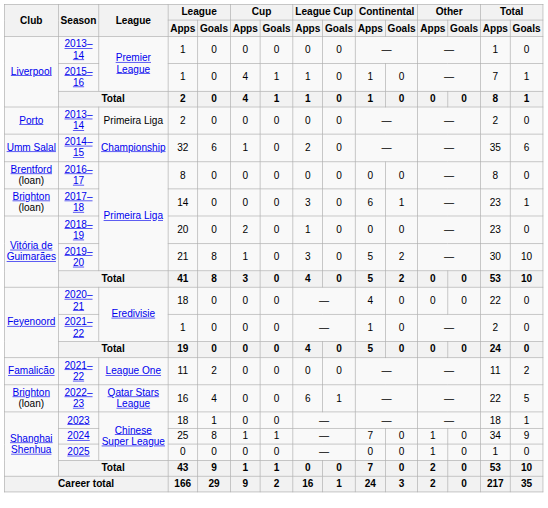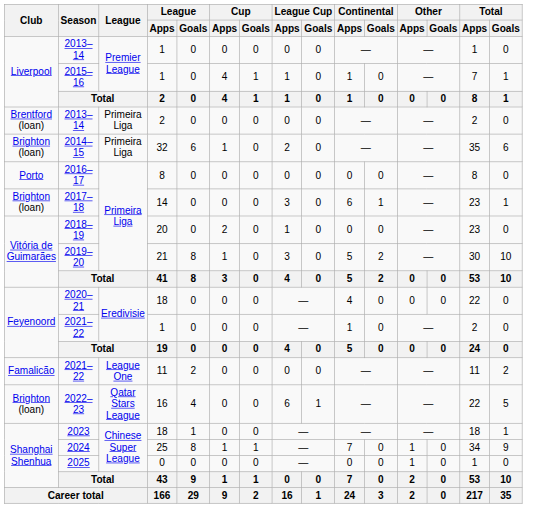 <table class="wikitable" style="text-align:center">
 <tr>
 <th rowspan="2">Club</th>
 <th rowspan="2">Season</th>
 <th rowspan="2">League</th>
 <th colspan="2">League</th>
 <th colspan="2">Cup</th>
 <th colspan="2">League Cup</th>
 <th colspan="2">Continental</th>
 <th colspan="2">Other</th>
 <th colspan="2">Total</th>
 </tr>
 <tr>
 <th>Apps</th>
 <th>Goals</th>
 <th>Apps</th>
 <th>Goals</th>
 <th>Apps</th>
 <th>Goals</th>
 <th>Apps</th>
 <th>Goals</th>
 <th>Apps</th>
 <th>Goals</th>
 <th>Apps</th>
 <th>Goals</th>
 </tr>
 <tr>
 <td rowspan="3"><a href='#'>Liverpool</a></td>
 <td><a href='#'>2013–14</a></td>
 <td rowspan="2"><a href='#'>Premier League</a></td>
 <td>1</td>
 <td>0</td>
 <td>0</td>
 <td>0</td>
 <td>0</td>
 <td>0</td>
 <td colspan=2>—</td>
 <td colspan=2>—</td>
 <td>1</td>
 <td>0</td>
 </tr>
 <tr>
 <td><a href='#'>2015–16</a></td>
 <td>1</td>
 <td>0</td>
 <td>4</td>
 <td>1</td>
 <td>1</td>
 <td>0</td>
 <td>1</td>
 <td>0</td>
 <td colspan=2>—</td>
 <td>7</td>
 <td>1</td>
 </tr>
 <tr>
 <th colspan="2">Total</th>
 <th>2</th>
 <th>0</th>
 <th>4</th>
 <th>1</th>
 <th>1</th>
 <th>0</th>
 <th>1</th>
 <th>0</th>
 <th>0</th>
 <th>0</th>
 <th>8</th>
 <th>1</th>
 </tr>
 <tr>
-<td><a href='#'>Porto</a></td>
+<td><a href='#'>Brentford</a> (loan)</td>
 <td><a href='#'>2013–14</a></td>
 <td>Primeira Liga</td>
 <td>2</td>
 <td>0</td>
 <td>0</td>
 <td>0</td>
 <td>0</td>
 <td>0</td>
 <td colspan=2>—</td>
 <td colspan=2>—</td>
 <td>2</td>
 <td>0</td>
 </tr>
 <tr>
-<td><a href='#'>Umm Salal</a></td>
+<td><a href='#'>Brighton</a> (loan)</td>
 <td><a href='#'>2014–15</a></td>
-<td><a href='#'>Championship</a></td>
+<td>Primeira Liga</td>
 <td>32</td>
 <td>6</td>
 <td>1</td>
 <td>0</td>
 <td>2</td>
 <td>0</td>
 <td colspan=2>—</td>
 <td colspan=2>—</td>
 <td>35</td>
 <td>6</td>
 </tr>
 <tr>
-<td><a href='#'>Brentford</a> (loan)</td>
+<td><a href='#'>Porto</a></td>
 <td><a href='#'>2016–17</a></td>
 <td rowspan="4"><a href='#'>Primeira Liga</a></td>
 <td>8</td>
 <td>0</td>
 <td>0</td>
 <td>0</td>
 <td>0</td>
 <td>0</td>
 <td>0</td>
 <td>0</td>
 <td colspan=2>—</td>
 <td>8</td>
 <td>0</td>
 </tr>
 <tr>
 <td><a href='#'>Brighton</a> (loan)</td>
 <td><a href='#'>2017–18</a></td>
 <td>14</td>
 <td>0</td>
 <td>0</td>
 <td>0</td>
 <td>3</td>
 <td>0</td>
 <td>6</td>
 <td>1</td>
 <td colspan=2>—</td>
 <td>23</td>
 <td>1</td>
 </tr>
 <tr>
 <td rowspan="3"><a href='#'>Vitória de Guimarães</a></td>
 <td><a href='#'>2018–19</a></td>
 <td>20</td>
 <td>0</td>
 <td>2</td>
 <td>0</td>
 <td>1</td>
 <td>0</td>
 <td>0</td>
 <td>0</td>
 <td colspan=2>—</td>
 <td>23</td>
 <td>0</td>
 </tr>
 <tr>
 <td><a href='#'>2019–20</a></td>
 <td>21</td>
 <td>8</td>
 <td>1</td>
 <td>0</td>
 <td>3</td>
 <td>0</td>
 <td>5</td>
 <td>2</td>
 <td colspan=2>—</td>
 <td>30</td>
 <td>10</td>
 </tr>
 <tr>
 <th colspan="2">Total</th>
 <th>41</th>
 <th>8</th>
 <th>3</th>
 <th>0</th>
 <th>4</th>
 <th>0</th>
 <th>5</th>
 <th>2</th>
 <th>0</th>
 <th>0</th>
 <th>53</th>
 <th>10</th>
 </tr>
 <tr>
 <td rowspan="3"><a href='#'>Feyenoord</a></td>
 <td><a href='#'>2020–21</a></td>
 <td rowspan="2"><a href='#'>Eredivisie</a></td>
 <td>18</td>
 <td>0</td>
 <td>0</td>
 <td>0</td>
 <td colspan=2>—</td>
 <td>4</td>
 <td>0</td>
 <td>0</td>
 <td>0</td>
 <td>22</td>
 <td>0</td>
 </tr>
 <tr>
 <td><a href='#'>2021–22</a></td>
 <td>1</td>
 <td>0</td>
 <td>0</td>
 <td>0</td>
 <td colspan=2>—</td>
 <td>1</td>
 <td>0</td>
 <td colspan=2>—</td>
 <td>2</td>
 <td>0</td>
 </tr>
 <tr>
 <th colspan="2">Total</th>
 <th>19</th>
 <th>0</th>
 <th>0</th>
 <th>0</th>
 <th>4</th>
 <th>0</th>
 <th>5</th>
 <th>0</th>
 <th>0</th>
 <th>0</th>
 <th>24</th>
 <th>0</th>
 </tr>
 <tr>
 <td><a href='#'>Famalicão</a></td>
 <td><a href='#'>2021–22</a></td>
 <td><a href='#'>League One</a></td>
 <td>11</td>
 <td>2</td>
 <td>0</td>
 <td>0</td>
 <td>0</td>
 <td>0</td>
 <td colspan=2>—</td>
 <td colspan=2>—</td>
 <td>11</td>
 <td>2</td>
 </tr>
 <tr>
 <td><a href='#'>Brighton</a> (loan)</td>
 <td><a href='#'>2022–23</a></td>
 <td><a href='#'>Qatar Stars League</a></td>
 <td>16</td>
 <td>4</td>
 <td>0</td>
 <td>0</td>
 <td>6</td>
 <td>1</td>
 <td colspan=2>—</td>
 <td colspan=2>—</td>
 <td>22</td>
 <td>5</td>
 </tr>
 <tr>
 <td rowspan="4"><a href='#'>Shanghai Shenhua</a></td>
 <td><a href='#'>2023</a></td>
 <td rowspan="3"><a href='#'>Chinese Super League</a></td>
 <td>18</td>
 <td>1</td>
 <td>0</td>
 <td>0</td>
 <td colspan=2>—</td>
 <td colspan=2>—</td>
 <td colspan=2>—</td>
 <td>18</td>
 <td>1</td>
 </tr>
 <tr>
 <td><a href='#'>2024</a></td>
 <td>25</td>
 <td>8</td>
 <td>1</td>
 <td>1</td>
 <td colspan=2>—</td>
 <td>7</td>
 <td>0</td>
 <td>1</td>
 <td>0</td>
 <td>34</td>
 <td>9</td>
 </tr>
 <tr>
 <td><a href='#'>2025</a></td>
 <td>0</td>
 <td>0</td>
 <td>0</td>
 <td>0</td>
 <td colspan=2>—</td>
 <td>0</td>
 <td>0</td>
 <td>1</td>
 <td>0</td>
 <td>1</td>
 <td>0</td>
 </tr>
 <tr>
 <th colspan="2">Total</th>
 <th>43</th>
 <th>9</th>
 <th>1</th>
 <th>1</th>
 <th>0</th>
 <th>0</th>
 <th>7</th>
 <th>0</th>
 <th>2</th>
 <th>0</th>
 <th>53</th>
 <th>10</th>
 </tr>
 <tr>
 <th colspan="3">Career total</th>
 <th>166</th>
 <th>29</th>
 <th>9</th>
 <th>2</th>
 <th>16</th>
 <th>1</th>
 <th>24</th>
 <th>3</th>
 <th>2</th>
 <th>0</th>
 <th>217</th>
 <th>35</th>
 </tr>
 </table>
